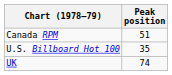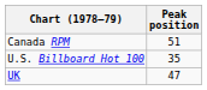 <table class="wikitable sortable">
 <tr>
 <th align="left">Chart (1978–79)</th>
 <th align="left">Peak<br>position</th>
 </tr>
 <tr>
 <td align="left">Canada <a href='#'><em>RPM</em></a></td>
 <td style="text-align:center;">51</td>
 </tr>
 <tr>
 <td align="left">U.S. <em><a href='#'>Billboard Hot 100</a></em></td>
 <td style="text-align:center;">35</td>
 </tr>
 <tr>
 <td align="left"><a href='#'>UK</a></td>
-<td style="text-align:center;">74</td>
+<td style="text-align:center;">47</td>
 </tr>
 </table>
